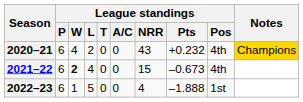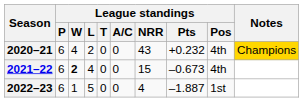 <table class="wikitable sortable">
 <tr>
 <th scope="col" rowspan="2">Season</th>
 <th scope="col" colspan="8">League standings</th>
 <th scope="col" rowspan="2">Notes</th>
 </tr>
 <tr>
 <th scope="col">P</th>
 <th scope="col">W</th>
 <th scope="col">L</th>
 <th scope="col">T</th>
 <th scope="col">A/C</th>
 <th scope="col">NRR</th>
 <th scope="col">Pts</th>
 <th scope="col">Pos</th>
 </tr>
 <tr>
 <th scope="row">2020–21</th>
 <td>6</td>
 <td>4</td>
 <td>2</td>
 <td>0</td>
 <td>0</td>
 <td>43</td>
 <td>+0.232</td>
 <td>4th</td>
 <td style="background: gold;">Champions</td>
 </tr>
 <tr>
 <th scope="row"><a href='#'>2021–22</a></th>
 <td>6</td>
 <td><strong>2</strong></td>
 <td>4</td>
 <td>0</td>
 <td>0</td>
 <td>15</td>
 <td>–0.673</td>
 <td>4th</td>
 <td style="background: white;"></td>
 </tr>
 <tr>
 <th scope="row">2022–23</th>
 <td>6</td>
 <td>1</td>
 <td>5</td>
 <td>0</td>
 <td>0</td>
 <td>4</td>
-<td>–1.888</td>
+<td>–1.887</td>
 <td>1st</td>
 <td style="background: white;"></td>
 </tr>
 </table>
